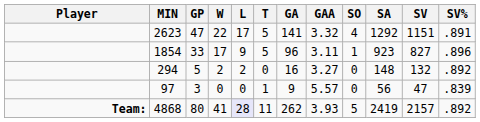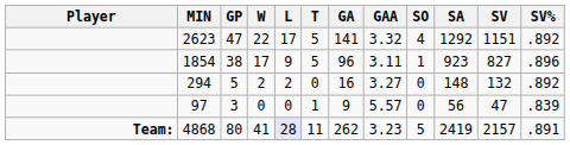 <table class="wikitable sortable" width="60%">
 <tr>
 <th bgcolor="#DDDDFF" width="25%">Player</th>
 <th width="3%" bgcolor="#DDDDFF" title="Minutes played">MIN</th>
 <th width="3%" bgcolor="#DDDDFF" title="Games played in">GP</th>
 <th width="3%" bgcolor="#DDDDFF" title="Wins">W</th>
 <th width="3%" bgcolor="#DDDDFF"title="Losses">L</th>
 <th width="3%" bgcolor="#DDDDFF" title="Ties">T</th>
 <th width="3%" bgcolor="#DDDDFF" title="Goals against">GA</th>
 <th width="3%" bgcolor="#DDDDFF" title="Goals against average">GAA</th>
 <th width="3%" bgcolor="#DDDDFF"title="Shut-outs">SO</th>
 <th width="3%" bgcolor="#DDDDFF" title="Shots against">SA</th>
 <th width="3%" bgcolor="#DDDDFF" title="Shots saved">SV</th>
 <th width="3%" bgcolor="#DDDDFF" title="Save percentage">SV%</th>
 </tr>
 <tr align="center">
 <td align="right"></td>
 <td>2623</td>
 <td>47</td>
 <td>22</td>
 <td>17</td>
 <td>5</td>
 <td>141</td>
 <td>3.32</td>
 <td>4</td>
 <td>1292</td>
 <td>1151</td>
-<td>.891</td>
+<td>.892</td>
 </tr>
 <tr align="center">
 <td align="right"></td>
 <td>1854</td>
-<td>33</td>
+<td>38</td>
 <td>17</td>
 <td>9</td>
 <td>5</td>
 <td>96</td>
 <td>3.11</td>
 <td>1</td>
 <td>923</td>
 <td>827</td>
 <td>.896</td>
 </tr>
 <tr align="center">
 <td align="right"></td>
 <td>294</td>
 <td>5</td>
 <td>2</td>
 <td>2</td>
 <td>0</td>
 <td>16</td>
 <td>3.27</td>
 <td>0</td>
 <td>148</td>
 <td>132</td>
 <td>.892</td>
 </tr>
 <tr align="center">
 <td align="right"></td>
 <td>97</td>
 <td>3</td>
 <td>0</td>
 <td>0</td>
 <td>1</td>
 <td>9</td>
 <td>5.57</td>
 <td>0</td>
 <td>56</td>
 <td>47</td>
 <td>.839</td>
 </tr>
 <tr align="center">
 <td align="right"><strong>Team:</strong></td>
 <td>4868</td>
 <td>80</td>
 <td>41</td>
 <td style="background: lavender;">28</td>
 <td>11</td>
 <td>262</td>
-<td>3.93</td>
+<td>3.23</td>
 <td>5</td>
 <td>2419</td>
 <td>2157</td>
-<td>.892</td>
+<td>.891</td>
 </tr>
 </table>
